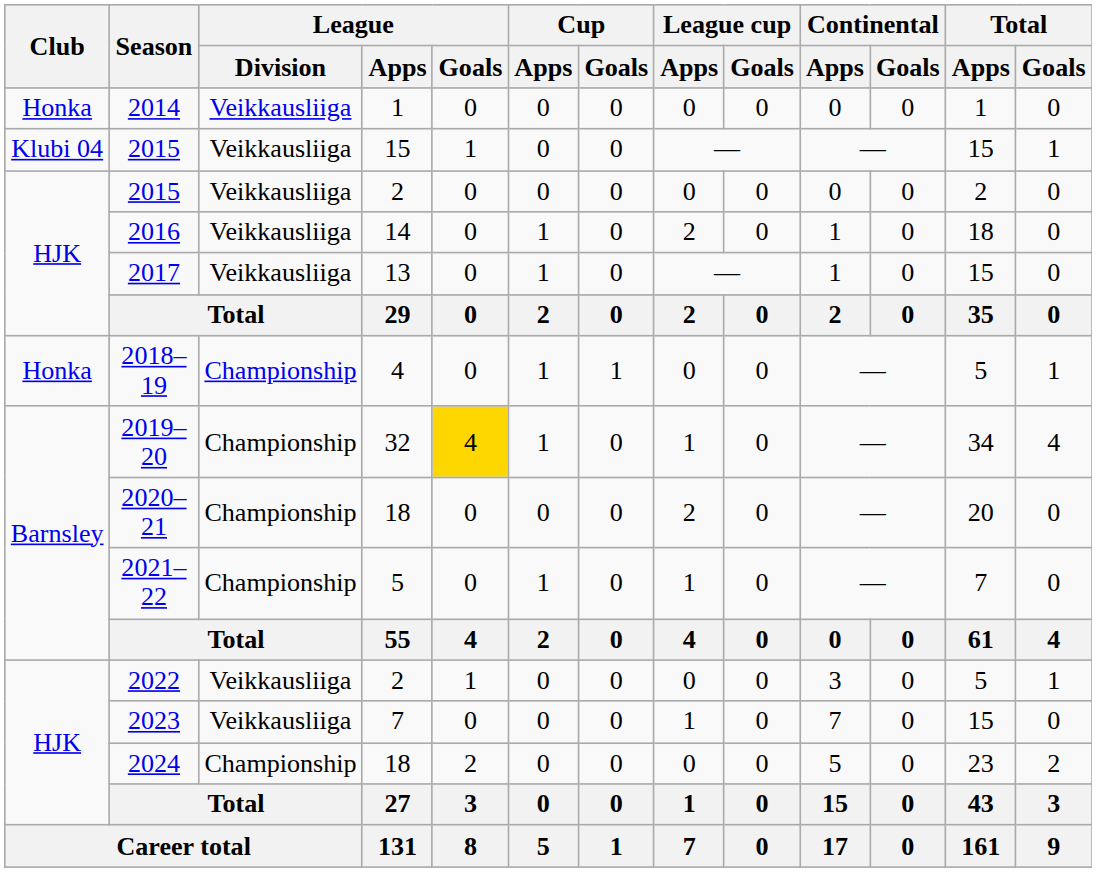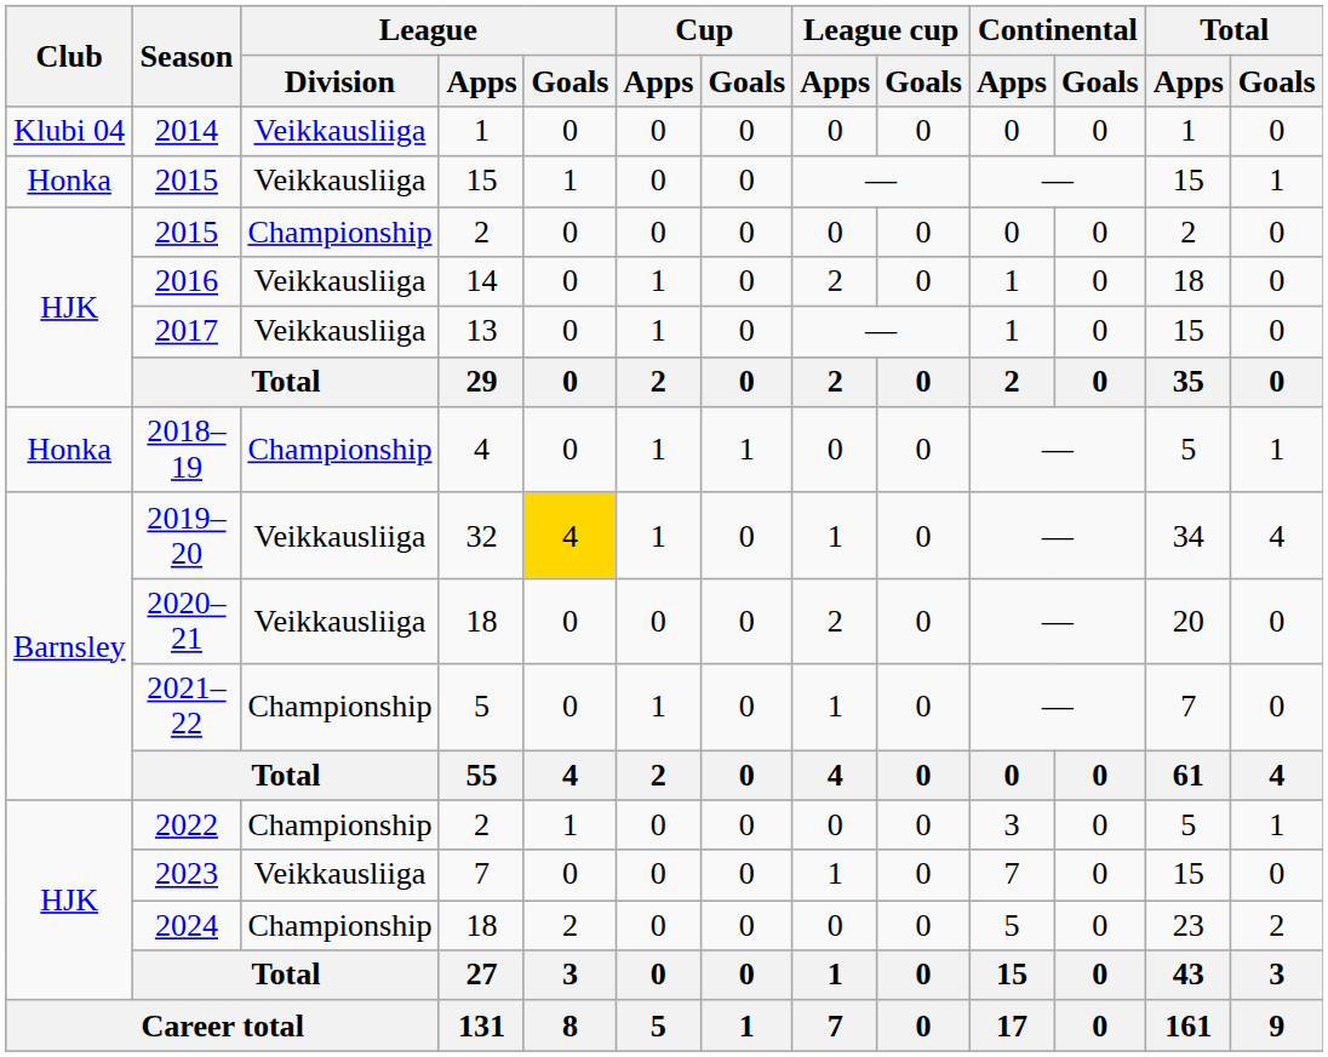 <table class="wikitable" style="text-align:center">
 <tr>
 <th rowspan="2">Club</th>
 <th rowspan="2">Season</th>
 <th colspan="3">League</th>
 <th colspan="2">Cup</th>
 <th colspan="2">League cup</th>
 <th colspan="2">Continental</th>
 <th colspan="2">Total</th>
 </tr>
 <tr>
 <th>Division</th>
 <th>Apps</th>
 <th>Goals</th>
 <th>Apps</th>
 <th>Goals</th>
 <th>Apps</th>
 <th>Goals</th>
 <th>Apps</th>
 <th>Goals</th>
 <th>Apps</th>
 <th>Goals</th>
 </tr>
 <tr>
-<td><a href='#'>Honka</a></td>
+<td><a href='#'>Klubi 04</a></td>
 <td><a href='#'>2014</a></td>
 <td><a href='#'>Veikkausliiga</a></td>
 <td>1</td>
 <td>0</td>
 <td>0</td>
 <td>0</td>
 <td>0</td>
 <td>0</td>
 <td>0</td>
 <td>0</td>
 <td>1</td>
 <td>0</td>
 </tr>
 <tr>
-<td><a href='#'>Klubi 04</a></td>
+<td><a href='#'>Honka</a></td>
 <td><a href='#'>2015</a></td>
 <td>Veikkausliiga</td>
 <td>15</td>
 <td>1</td>
 <td>0</td>
 <td>0</td>
 <td colspan="2">—</td>
 <td colspan="2">—</td>
 <td>15</td>
 <td>1</td>
 </tr>
 <tr>
 <td rowspan="4"><a href='#'>HJK</a></td>
 <td><a href='#'>2015</a></td>
-<td>Veikkausliiga</td>
+<td><a href='#'>Championship</a></td>
 <td>2</td>
 <td>0</td>
 <td>0</td>
 <td>0</td>
 <td>0</td>
 <td>0</td>
 <td>0</td>
 <td>0</td>
 <td>2</td>
 <td>0</td>
 </tr>
 <tr>
 <td><a href='#'>2016</a></td>
 <td>Veikkausliiga</td>
 <td>14</td>
 <td>0</td>
 <td>1</td>
 <td>0</td>
 <td>2</td>
 <td>0</td>
 <td>1</td>
 <td>0</td>
 <td>18</td>
 <td>0</td>
 </tr>
 <tr>
 <td><a href='#'>2017</a></td>
 <td>Veikkausliiga</td>
 <td>13</td>
 <td>0</td>
 <td>1</td>
 <td>0</td>
 <td colspan="2">—</td>
 <td>1</td>
 <td>0</td>
 <td>15</td>
 <td>0</td>
 </tr>
 <tr>
 <th colspan="2">Total</th>
 <th>29</th>
 <th>0</th>
 <th>2</th>
 <th>0</th>
 <th>2</th>
 <th>0</th>
 <th>2</th>
 <th>0</th>
 <th>35</th>
 <th>0</th>
 </tr>
 <tr>
 <td><a href='#'>Honka</a></td>
 <td><a href='#'>2018–19</a></td>
 <td><a href='#'>Championship</a></td>
 <td>4</td>
 <td>0</td>
 <td>1</td>
 <td>1</td>
 <td>0</td>
 <td>0</td>
 <td colspan="2">—</td>
 <td>5</td>
 <td>1</td>
 </tr>
 <tr>
 <td rowspan="4"><a href='#'>Barnsley</a></td>
 <td><a href='#'>2019–20</a></td>
-<td>Championship</td>
+<td>Veikkausliiga</td>
 <td>32</td>
 <td style="background: gold;">4</td>
 <td>1</td>
 <td>0</td>
 <td>1</td>
 <td>0</td>
 <td colspan="2">—</td>
 <td>34</td>
 <td>4</td>
 </tr>
 <tr>
 <td><a href='#'>2020–21</a></td>
-<td>Championship</td>
+<td>Veikkausliiga</td>
 <td>18</td>
 <td>0</td>
 <td>0</td>
 <td>0</td>
 <td>2</td>
 <td>0</td>
 <td colspan="2">—</td>
 <td>20</td>
 <td>0</td>
 </tr>
 <tr>
 <td><a href='#'>2021–22</a></td>
 <td>Championship</td>
 <td>5</td>
 <td>0</td>
 <td>1</td>
 <td>0</td>
 <td>1</td>
 <td>0</td>
 <td colspan="2">—</td>
 <td>7</td>
 <td>0</td>
 </tr>
 <tr>
 <th colspan="2">Total</th>
 <th>55</th>
 <th>4</th>
 <th>2</th>
 <th>0</th>
 <th>4</th>
 <th>0</th>
 <th>0</th>
 <th>0</th>
 <th>61</th>
 <th>4</th>
 </tr>
 <tr>
 <td rowspan="4"><a href='#'>HJK</a></td>
 <td><a href='#'>2022</a></td>
-<td>Veikkausliiga</td>
+<td>Championship</td>
 <td>2</td>
 <td>1</td>
 <td>0</td>
 <td>0</td>
 <td>0</td>
 <td>0</td>
 <td>3</td>
 <td>0</td>
 <td>5</td>
 <td>1</td>
 </tr>
 <tr>
 <td><a href='#'>2023</a></td>
 <td>Veikkausliiga</td>
 <td>7</td>
 <td>0</td>
 <td>0</td>
 <td>0</td>
 <td>1</td>
 <td>0</td>
 <td>7</td>
 <td>0</td>
 <td>15</td>
 <td>0</td>
 </tr>
 <tr>
 <td><a href='#'>2024</a></td>
 <td>Championship</td>
 <td>18</td>
 <td>2</td>
 <td>0</td>
 <td>0</td>
 <td>0</td>
 <td>0</td>
 <td>5</td>
 <td>0</td>
 <td>23</td>
 <td>2</td>
 </tr>
 <tr>
 <th colspan="2">Total</th>
 <th>27</th>
 <th>3</th>
 <th>0</th>
 <th>0</th>
 <th>1</th>
 <th>0</th>
 <th>15</th>
 <th>0</th>
 <th>43</th>
 <th>3</th>
 </tr>
 <tr>
 <th colspan="3">Career total</th>
 <th>131</th>
 <th>8</th>
 <th>5</th>
 <th>1</th>
 <th>7</th>
 <th>0</th>
 <th>17</th>
 <th>0</th>
 <th>161</th>
 <th>9</th>
 </tr>
 </table>
